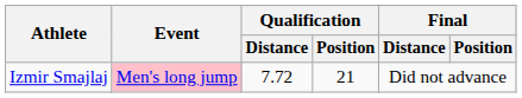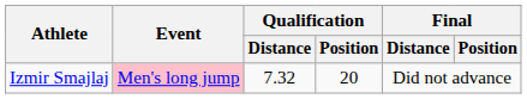 <table class=wikitable style="font-size:90%">
 <tr>
 <th rowspan="2">Athlete</th>
 <th rowspan="2">Event</th>
 <th colspan="2">Qualification</th>
 <th colspan="2">Final</th>
 </tr>
 <tr style="font-size:95%">
 <th>Distance</th>
 <th>Position</th>
 <th>Distance</th>
 <th>Position</th>
 </tr>
 <tr align=center>
 <td align=left><a href='#'>Izmir Smajlaj</a></td>
 <td align=left style="background: pink;"><a href='#'>Men's long jump</a></td>
-<td>7.72</td>
-<td>21</td>
+<td>7.32</td>
+<td>20</td>
 <td colspan=2>Did not advance</td>
 </tr>
 </table>
